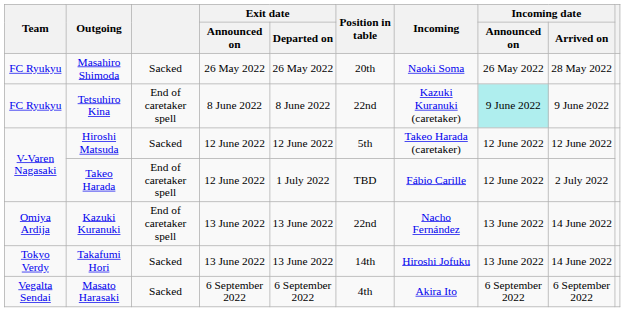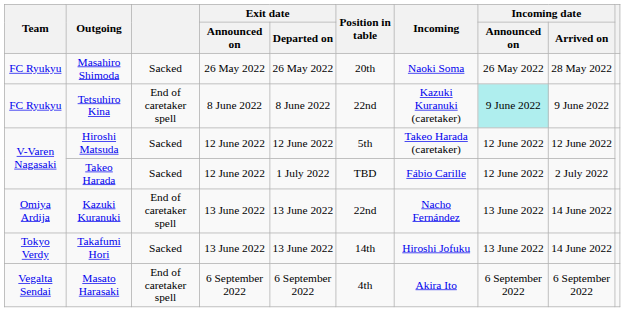 <table class="wikitable" style="text-align:center">
 <tr>
 <th rowspan="2">Team</th>
 <th rowspan="2">Outgoing</th>
 <th rowspan="2"></th>
 <th colspan="2">Exit date</th>
 <th rowspan="2">Position in table</th>
 <th rowspan="2">Incoming</th>
 <th colspan="2">Incoming date</th>
 <th rowspan="2"></th>
 </tr>
 <tr>
 <th>Announced on</th>
 <th>Departed on</th>
 <th>Announced on</th>
 <th>Arrived on</th>
 </tr>
 <tr>
 <td><a href='#'>FC Ryukyu</a></td>
 <td><a href='#'>Masahiro Shimoda</a></td>
 <td>Sacked</td>
 <td>26 May 2022</td>
 <td>26 May 2022</td>
 <td>20th</td>
 <td><a href='#'>Naoki Soma</a></td>
 <td>26 May 2022</td>
 <td>28 May 2022</td>
 <td></td>
 </tr>
 <tr>
 <td><a href='#'>FC Ryukyu</a></td>
 <td><a href='#'>Tetsuhiro Kina</a></td>
 <td>End of caretaker spell</td>
 <td>8 June 2022</td>
 <td>8 June 2022</td>
 <td>22nd</td>
 <td><a href='#'>Kazuki Kuranuki</a> (caretaker)</td>
 <td style="background: paleturquoise;">9 June 2022</td>
 <td>9 June 2022</td>
 <td></td>
 </tr>
 <tr>
 <td rowspan="2"><a href='#'>V-Varen Nagasaki</a></td>
 <td><a href='#'>Hiroshi Matsuda</a></td>
 <td>Sacked</td>
 <td>12 June 2022</td>
 <td>12 June 2022</td>
 <td>5th</td>
 <td><a href='#'>Takeo Harada</a> (caretaker)</td>
 <td>12 June 2022</td>
 <td>12 June 2022</td>
 <td rowspan="2"></td>
 </tr>
 <tr>
 <td><a href='#'>Takeo Harada</a></td>
-<td>End of caretaker spell</td>
+<td>Sacked</td>
 <td>12 June 2022</td>
 <td>1 July 2022</td>
 <td>TBD</td>
 <td><a href='#'>Fábio Carille</a></td>
 <td>12 June 2022</td>
 <td>2 July 2022</td>
 </tr>
 <tr>
 <td><a href='#'>Omiya Ardija</a></td>
 <td><a href='#'>Kazuki Kuranuki</a></td>
 <td>End of caretaker spell</td>
 <td>13 June 2022</td>
 <td>13 June 2022</td>
 <td>22nd</td>
 <td><a href='#'>Nacho Fernández</a></td>
 <td>13 June 2022</td>
 <td>14 June 2022</td>
 <td></td>
 </tr>
 <tr>
 <td><a href='#'>Tokyo Verdy</a></td>
 <td><a href='#'>Takafumi Hori</a></td>
 <td>Sacked</td>
 <td>13 June 2022</td>
 <td>13 June 2022</td>
 <td>14th</td>
 <td><a href='#'>Hiroshi Jofuku</a></td>
 <td>13 June 2022</td>
 <td>14 June 2022</td>
 <td></td>
 </tr>
 <tr>
 <td><a href='#'>Vegalta Sendai</a></td>
 <td><a href='#'>Masato Harasaki</a></td>
-<td>Sacked</td>
+<td>End of caretaker spell</td>
 <td>6 September 2022</td>
 <td>6 September 2022</td>
 <td>4th</td>
 <td><a href='#'>Akira Ito</a></td>
 <td>6 September 2022</td>
 <td>6 September 2022</td>
 <td></td>
 </tr>
 </table>
